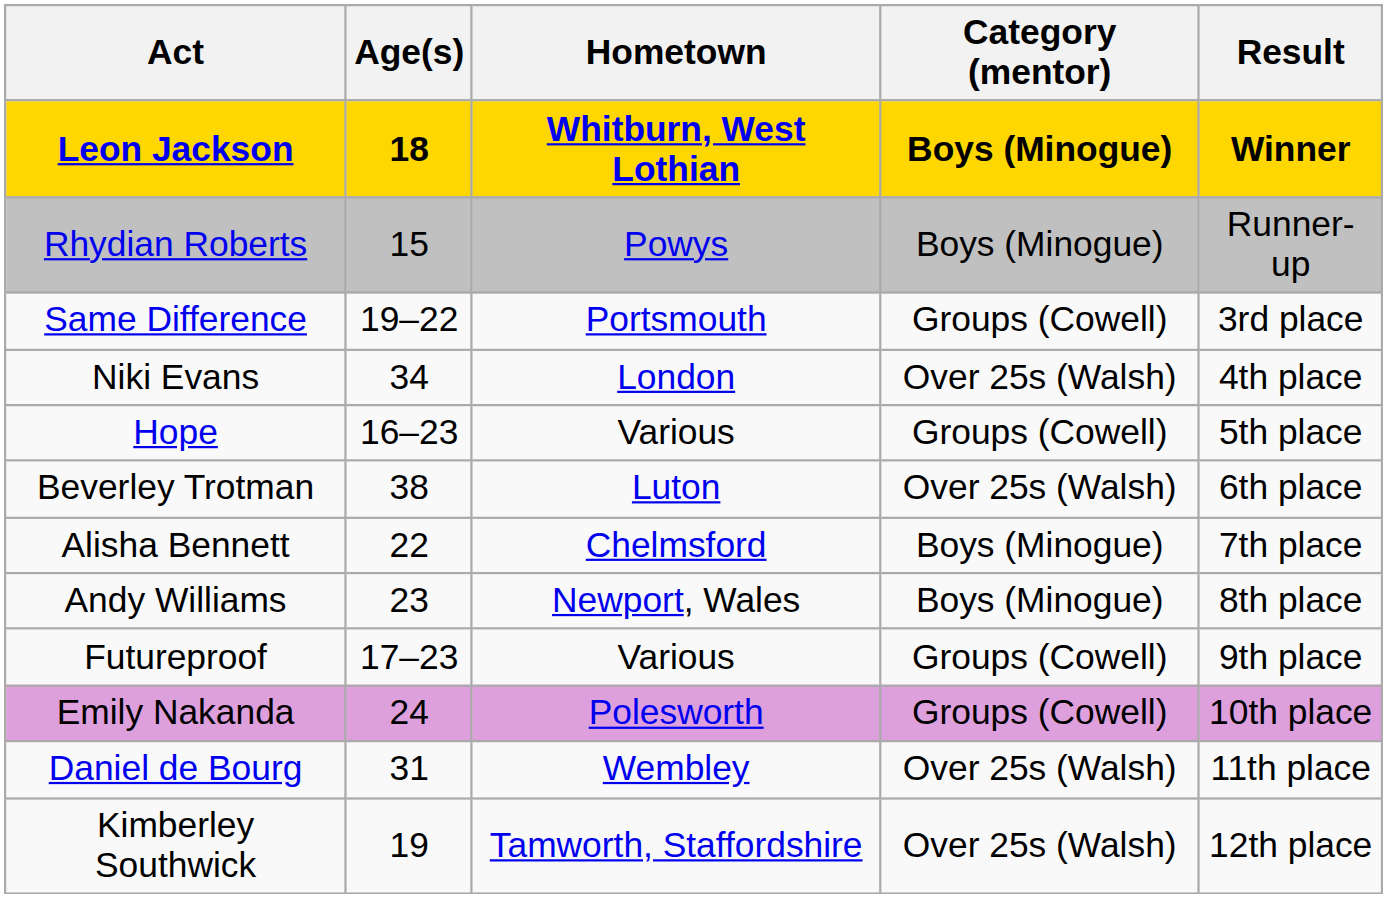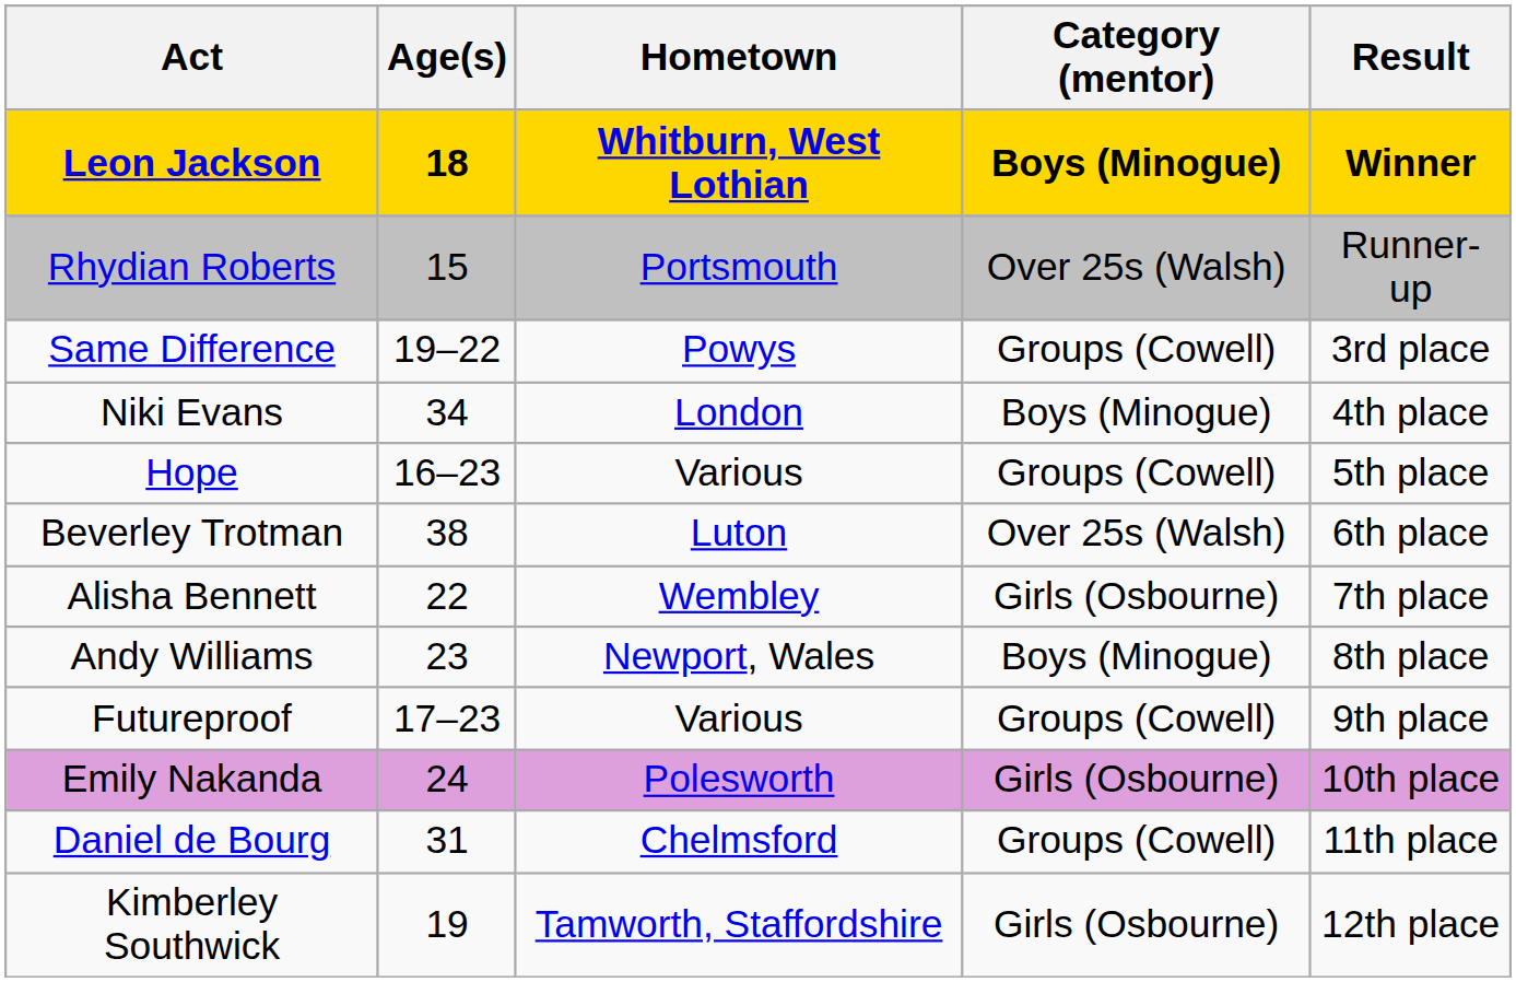 <table class="wikitable sortable" style="width:100%; text-align:center;">
 <tr>
 <th>Act</th>
 <th>Age(s)</th>
 <th>Hometown</th>
 <th>Category (mentor)</th>
 <th>Result</th>
 </tr>
 <tr bgcolor=gold>
 <td><strong><a href='#'>Leon Jackson</a></strong></td>
 <td><strong>18</strong></td>
 <td><strong><a href='#'>Whitburn, West Lothian</a></strong></td>
 <td><strong>Boys (Minogue)</strong></td>
 <td><strong>Winner</strong></td>
 </tr>
 <tr bgcolor=silver>
 <td><a href='#'>Rhydian Roberts</a></td>
 <td>15</td>
-<td><a href='#'>Powys</a></td>
-<td>Boys (Minogue)</td>
+<td><a href='#'>Portsmouth</a></td>
+<td>Over 25s (Walsh)</td>
 <td>Runner-up</td>
 </tr>
 <tr>
 <td><a href='#'>Same Difference</a></td>
 <td>19–22</td>
-<td><a href='#'>Portsmouth</a></td>
+<td><a href='#'>Powys</a></td>
 <td>Groups (Cowell)</td>
 <td>3rd place</td>
 </tr>
 <tr>
 <td>Niki Evans</td>
 <td>34</td>
 <td><a href='#'>London</a></td>
-<td>Over 25s (Walsh)</td>
+<td>Boys (Minogue)</td>
 <td>4th place</td>
 </tr>
 <tr>
 <td><a href='#'>Hope</a></td>
 <td>16–23</td>
 <td>Various</td>
 <td>Groups (Cowell)</td>
 <td>5th place</td>
 </tr>
 <tr>
 <td>Beverley Trotman</td>
 <td>38</td>
 <td><a href='#'>Luton</a></td>
 <td>Over 25s (Walsh)</td>
 <td>6th place</td>
 </tr>
 <tr>
 <td>Alisha Bennett</td>
 <td>22</td>
-<td><a href='#'>Chelmsford</a></td>
-<td>Boys (Minogue)</td>
+<td><a href='#'>Wembley</a></td>
+<td>Girls (Osbourne)</td>
 <td>7th place</td>
 </tr>
 <tr>
 <td>Andy Williams</td>
 <td>23</td>
 <td><a href='#'>Newport</a>, Wales</td>
 <td>Boys (Minogue)</td>
 <td>8th place</td>
 </tr>
 <tr>
 <td>Futureproof</td>
 <td>17–23</td>
 <td>Various</td>
 <td>Groups (Cowell)</td>
 <td>9th place</td>
 </tr>
 <tr bgcolor=#DDA0DD>
 <td>Emily Nakanda</td>
 <td>24</td>
 <td><a href='#'>Polesworth</a></td>
-<td>Groups (Cowell)</td>
+<td>Girls (Osbourne)</td>
 <td>10th place</td>
 </tr>
 <tr>
 <td><a href='#'>Daniel de Bourg</a></td>
 <td>31</td>
-<td><a href='#'>Wembley</a></td>
-<td>Over 25s (Walsh)</td>
+<td><a href='#'>Chelmsford</a></td>
+<td>Groups (Cowell)</td>
 <td>11th place</td>
 </tr>
 <tr>
 <td>Kimberley Southwick</td>
 <td>19</td>
 <td><a href='#'>Tamworth, Staffordshire</a></td>
-<td>Over 25s (Walsh)</td>
+<td>Girls (Osbourne)</td>
 <td>12th place</td>
 </tr>
 </table>
